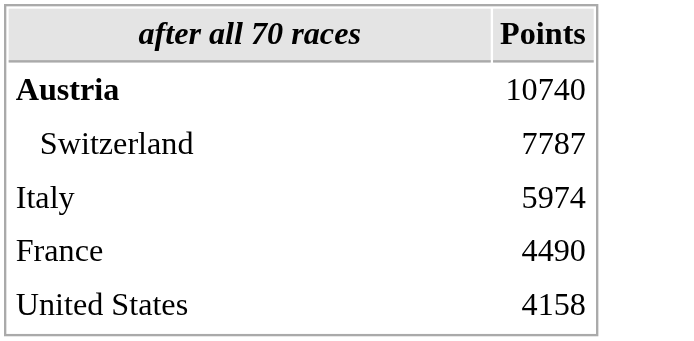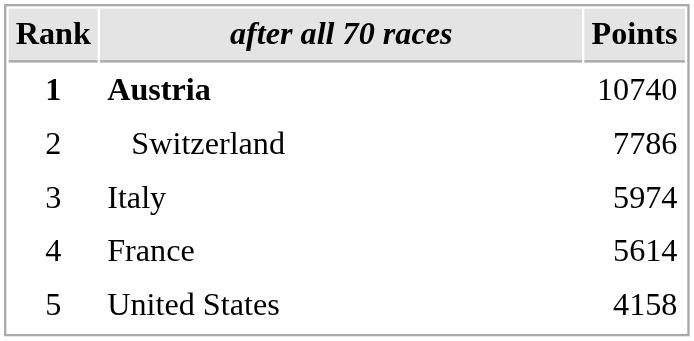 <table cellspacing="1" cellpadding="3" style="border:1px solid #AAAAAA;font-size:86%">
 <tr bgcolor="#E4E4E4">
+<th style="border-bottom:1px solid #AAAAAA" width=10>Rank</th>
 <th style="border-bottom:1px solid #AAAAAA" width=200><strong><em>after all 70 races</em></strong></th>
 <th style="border-bottom:1px solid #AAAAAA" width=20>Points</th>
 </tr>
 <tr>
+<td align="center"><strong>1</strong></td>
 <td> <strong>Austria </strong></td>
 <td align="right">10740</td>
 </tr>
 <tr>
+<td align="center">2</td>
 <td>   Switzerland</td>
-<td align="right">7787</td>
+<td align="right">7786</td>
 </tr>
 <tr>
+<td align="center">3</td>
 <td> Italy</td>
 <td align="right">5974</td>
 </tr>
 <tr>
+<td align="center">4</td>
 <td> France</td>
-<td align="right">4490</td>
+<td align="right">5614</td>
 </tr>
 <tr>
+<td align="center">5</td>
 <td> United States</td>
 <td align="right">4158</td>
 </tr>
 </table>
